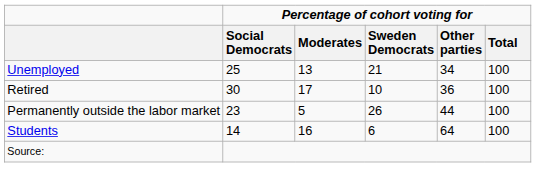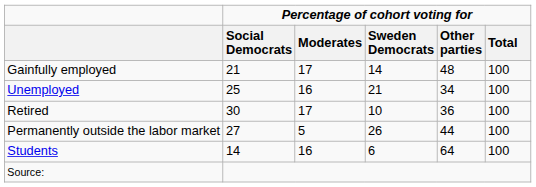 <table style="float:left;"  class="wikitable">
 <tr>
 <td></td>
 <td colspan=5 style="text-align:center;"><strong><em>Percentage of cohort voting for</em></strong></td>
 </tr>
 <tr>
 <th></th>
 <th style="text-align:left; width:50px;">Social Democrats</th>
 <th style="text-align:left; width:50px;">Moderates</th>
 <th style="text-align:left; width:50px;">Sweden Democrats</th>
 <th style="text-align:left; width:50px;">Other parties</th>
 <th style="text-align:left; width:50px;">Total</th>
 </tr>
 <tr>
+<td>Gainfully employed</td>
+<td>21</td>
+<td>17</td>
+<td>14</td>
+<td>48</td>
+<td>100</td>
+</tr>
+<tr>
 <td><a href='#'>Unemployed</a></td>
 <td>25</td>
-<td>13</td>
+<td>16</td>
 <td>21</td>
 <td>34</td>
 <td>100</td>
 </tr>
 <tr>
 <td>Retired</td>
 <td>30</td>
 <td>17</td>
 <td>10</td>
 <td>36</td>
 <td>100</td>
 </tr>
 <tr>
 <td>Permanently outside the labor market</td>
-<td>23</td>
+<td>27</td>
 <td>5</td>
 <td>26</td>
 <td>44</td>
 <td>100</td>
 </tr>
 <tr>
 <td><a href='#'>Students</a></td>
 <td>14</td>
 <td>16</td>
 <td>6</td>
 <td>64</td>
 <td>100</td>
 </tr>
 <tr>
 <td><small>Source:</small></td>
 <td colspan=5></td>
 </tr>
 </table>
